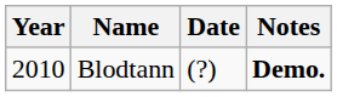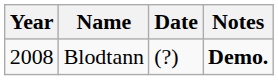 <table class="wikitable">
 <tr>
 <th>Year</th>
 <th>Name</th>
 <th>Date</th>
 <th>Notes</th>
 </tr>
 <tr>
-<td>2010</td>
+<td>2008</td>
 <td>Blodtann</td>
 <td>(?)</td>
 <td><strong>Demo.</strong></td>
 </tr>
 </table>
